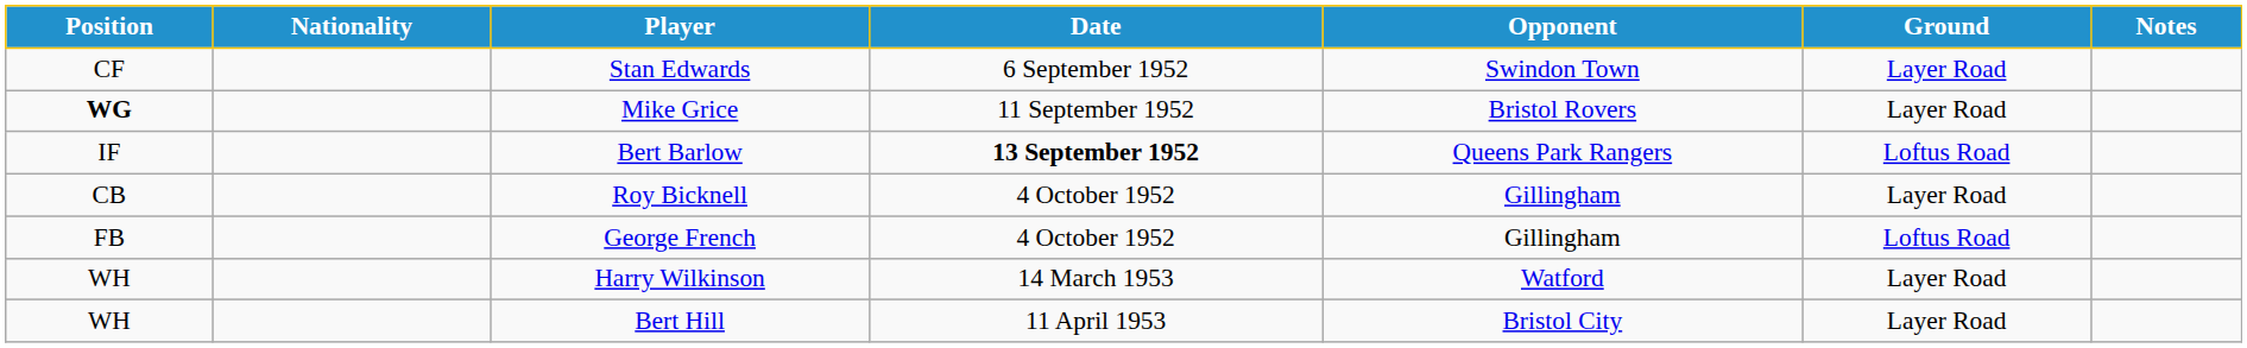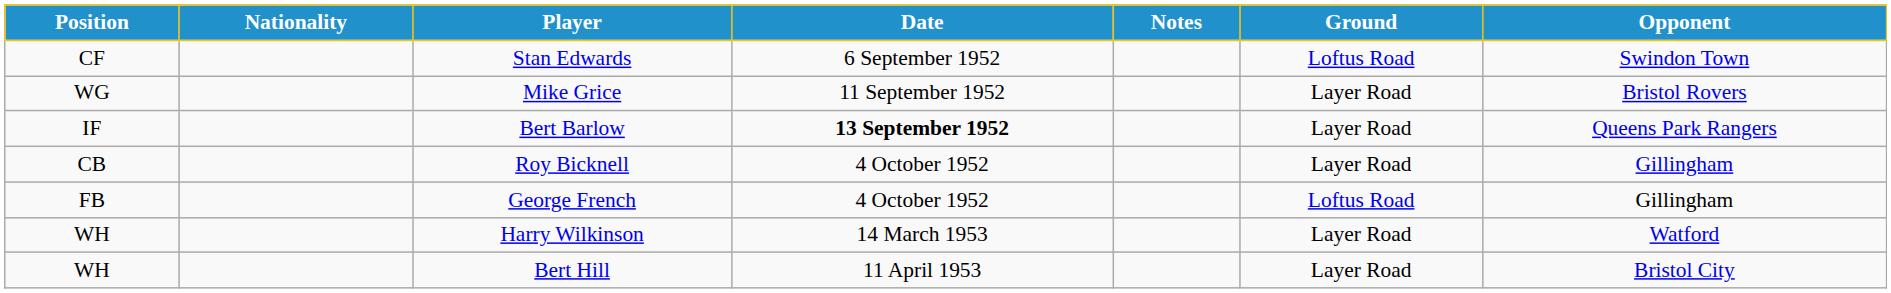 <table class="wikitable" style="text-align:center; font-size:90%; width:100%;">
 <tr>
 <th style="background:#2191CC; color:white; border:1px solid #F7C408; text-align:center;">Position</th>
 <th style="background:#2191CC; color:white; border:1px solid #F7C408; text-align:center;">Nationality</th>
 <th style="background:#2191CC; color:white; border:1px solid #F7C408; text-align:center;">Player</th>
 <th style="background:#2191CC; color:white; border:1px solid #F7C408; text-align:center;">Date</th>
+<th style="background:#2191CC; color:white; border:1px solid #F7C408; text-align:center;">Notes</th>
+<th style="background:#2191CC; color:white; border:1px solid #F7C408; text-align:center;">Ground</th>
 <th style="background:#2191CC; color:white; border:1px solid #F7C408; text-align:center;">Opponent</th>
-<th style="background:#2191CC; color:white; border:1px solid #F7C408; text-align:center;">Ground</th>
-<th style="background:#2191CC; color:white; border:1px solid #F7C408; text-align:center;">Notes</th>
 </tr>
 <tr>
 <td>CF</td>
 <td></td>
 <td><a href='#'>Stan Edwards</a></td>
 <td>6 September 1952</td>
+<td></td>
+<td><a href='#'>Loftus Road</a></td>
 <td><a href='#'>Swindon Town</a></td>
-<td><a href='#'>Layer Road</a></td>
-<td></td>
 </tr>
 <tr>
-<td><strong>WG</strong></td>
+<td>WG</td>
 <td></td>
 <td><a href='#'>Mike Grice</a></td>
 <td>11 September 1952</td>
+<td></td>
+<td>Layer Road</td>
 <td><a href='#'>Bristol Rovers</a></td>
-<td>Layer Road</td>
-<td></td>
 </tr>
 <tr>
 <td>IF</td>
 <td></td>
 <td><a href='#'>Bert Barlow</a></td>
 <td><strong>13 September 1952</strong></td>
+<td></td>
+<td>Layer Road</td>
 <td><a href='#'>Queens Park Rangers</a></td>
-<td><a href='#'>Loftus Road</a></td>
-<td></td>
 </tr>
 <tr>
 <td>CB</td>
 <td></td>
 <td><a href='#'>Roy Bicknell</a></td>
 <td>4 October 1952</td>
+<td></td>
+<td>Layer Road</td>
 <td><a href='#'>Gillingham</a></td>
-<td>Layer Road</td>
-<td></td>
 </tr>
 <tr>
 <td>FB</td>
 <td></td>
 <td><a href='#'>George French</a></td>
 <td>4 October 1952</td>
+<td></td>
+<td><a href='#'>Loftus Road</a></td>
 <td>Gillingham</td>
-<td><a href='#'>Loftus Road</a></td>
-<td></td>
 </tr>
 <tr>
 <td>WH</td>
 <td></td>
 <td><a href='#'>Harry Wilkinson</a></td>
 <td>14 March 1953</td>
+<td></td>
+<td>Layer Road</td>
 <td><a href='#'>Watford</a></td>
-<td>Layer Road</td>
-<td></td>
 </tr>
 <tr>
 <td>WH</td>
 <td></td>
 <td><a href='#'>Bert Hill</a></td>
 <td>11 April 1953</td>
+<td></td>
+<td>Layer Road</td>
 <td><a href='#'>Bristol City</a></td>
-<td>Layer Road</td>
-<td></td>
 </tr>
 </table>
